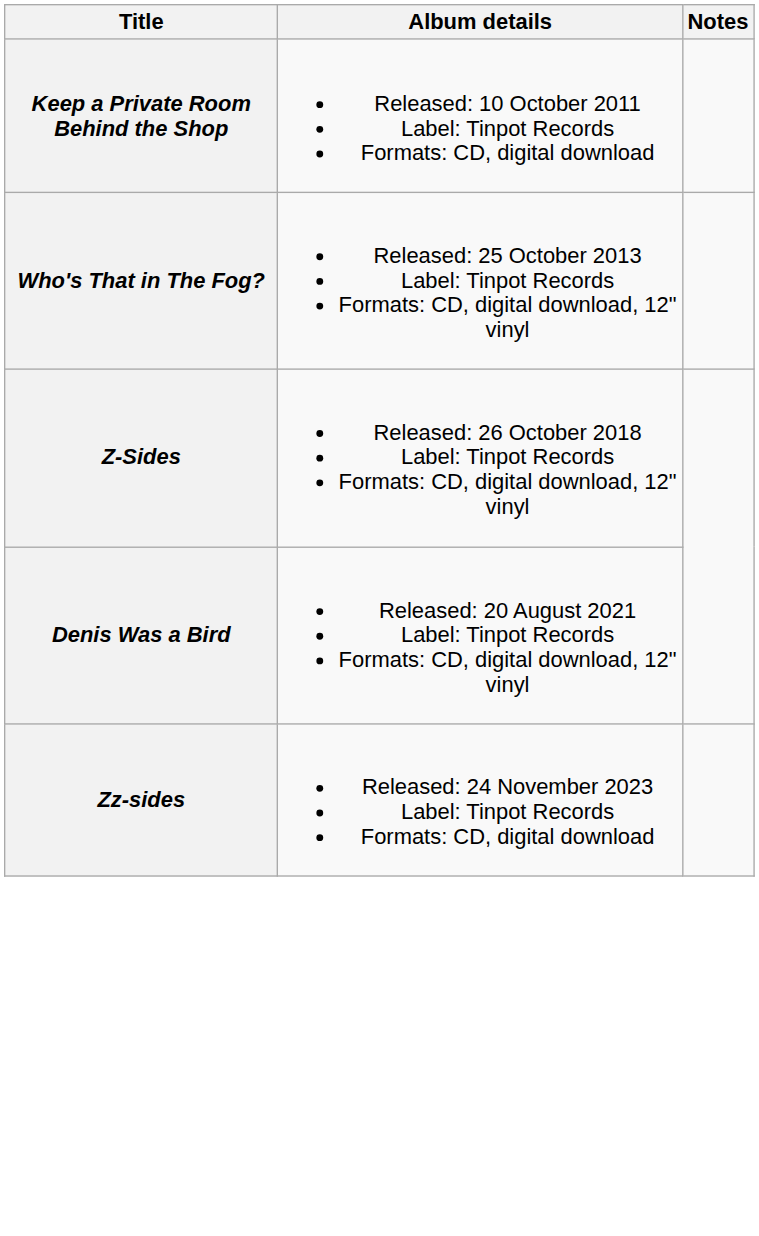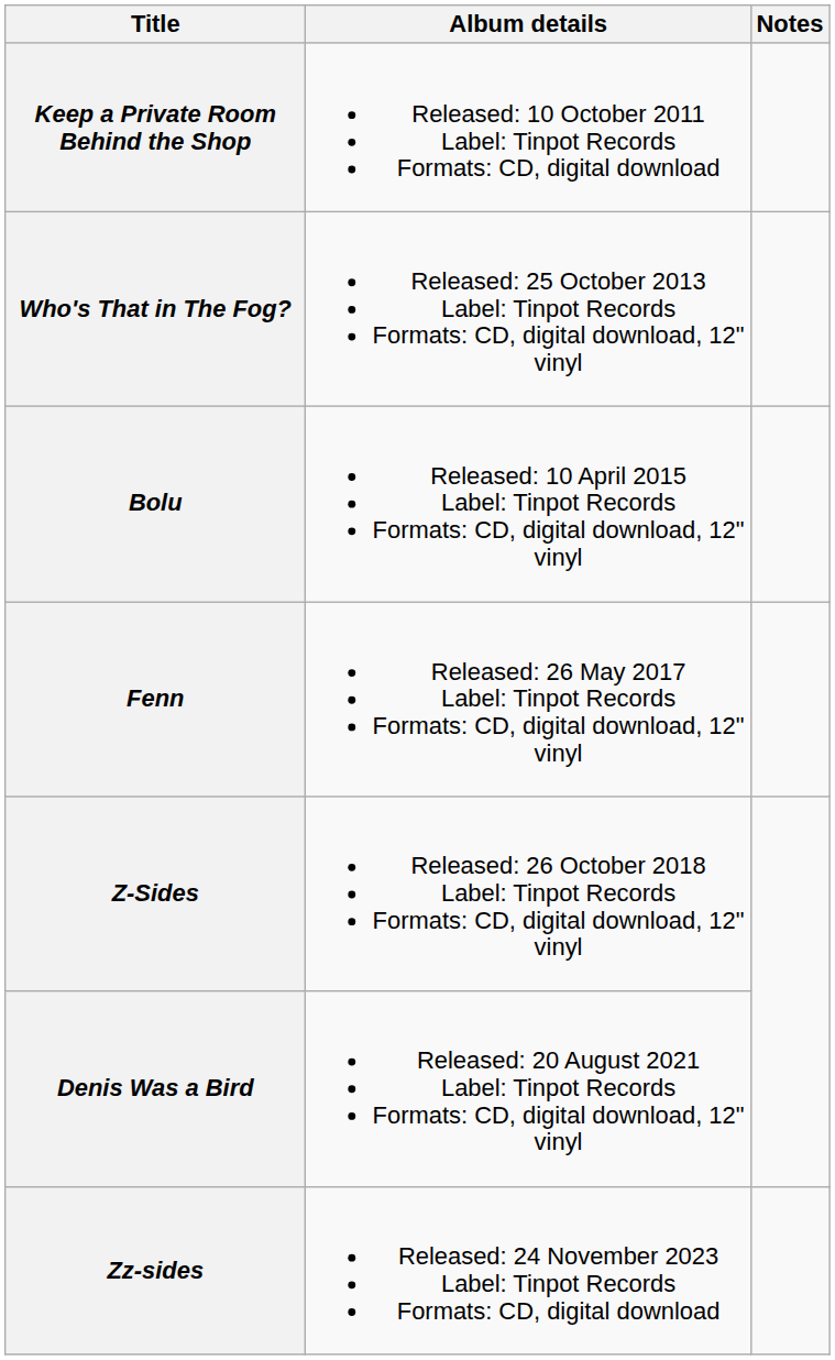 <table class="wikitable plainrowheaders" style="text-align:center;">
 <tr>
 <th scope="col" style="width:12em;">Title</th>
 <th scope="col" style="width:18em;">Album details</th>
 <th>Notes</th>
 </tr>
 <tr>
 <th scope="row"><em>Keep a Private Room Behind the Shop</em></th>
 <td><br><ul><li>Released: 10 October 2011</li><li>Label: Tinpot Records</li><li>Formats: CD, digital download</li></ul></td>
 <td></td>
 </tr>
 <tr>
 <th scope="row"><em>Who's That in The Fog?</em></th>
 <td><br><ul><li>Released: 25 October 2013</li><li>Label: Tinpot Records</li><li>Formats: CD, digital download, 12" vinyl</li></ul></td>
 <td></td>
 </tr>
 <tr>
+<th scope="row"><em>Bolu</em></th>
+<td><br><ul><li>Released: 10 April 2015</li><li>Label: Tinpot Records</li><li>Formats: CD, digital download, 12" vinyl</li></ul></td>
+<td></td>
+</tr>
+<tr>
+<th scope="row"><em>Fenn</em></th>
+<td><br><ul><li>Released: 26 May 2017</li><li>Label: Tinpot Records</li><li>Formats: CD, digital download, 12" vinyl</li></ul></td>
+<td></td>
+</tr>
+<tr>
 <th scope="row"><em>Z-Sides</em></th>
 <td><br><ul><li>Released: 26 October 2018</li><li>Label: Tinpot Records</li><li>Formats: CD, digital download, 12" vinyl</li></ul></td>
 </tr>
 <tr>
 <th scope="row"><em>Denis Was a Bird</em></th>
 <td><br><ul><li>Released: 20 August 2021</li><li>Label: Tinpot Records</li><li>Formats: CD, digital download, 12" vinyl</li></ul></td>
 </tr>
 <tr>
 <th scope="row"><em>Zz-sides</em></th>
 <td><br><ul><li>Released: 24 November 2023</li><li>Label: Tinpot Records</li><li>Formats: CD, digital download</li></ul></td>
 <td></td>
 </tr>
 </table>
